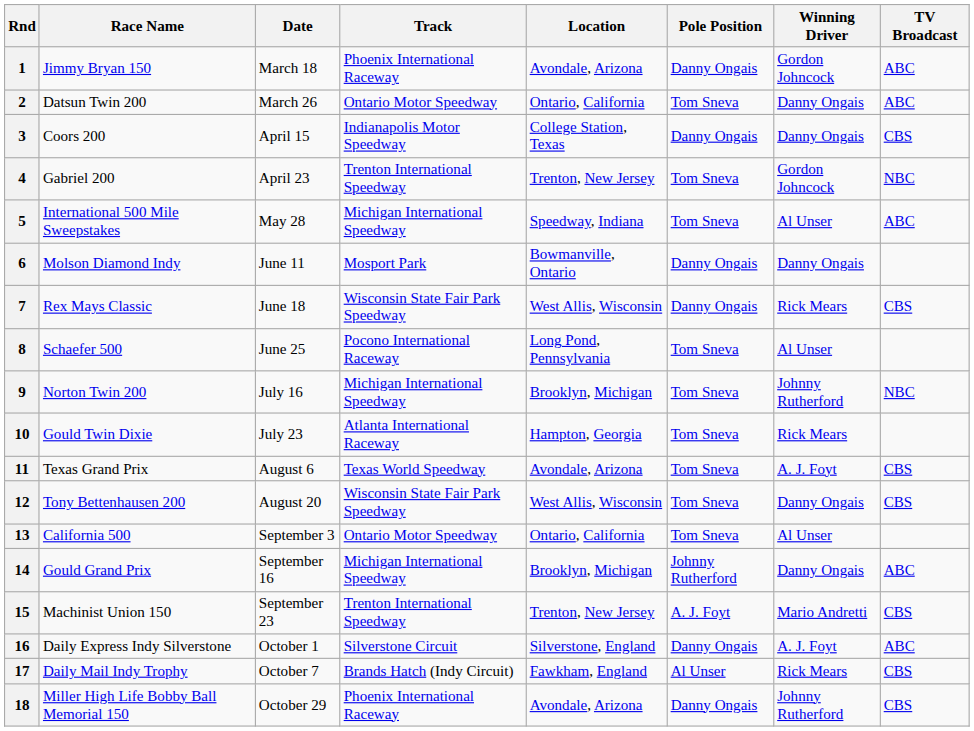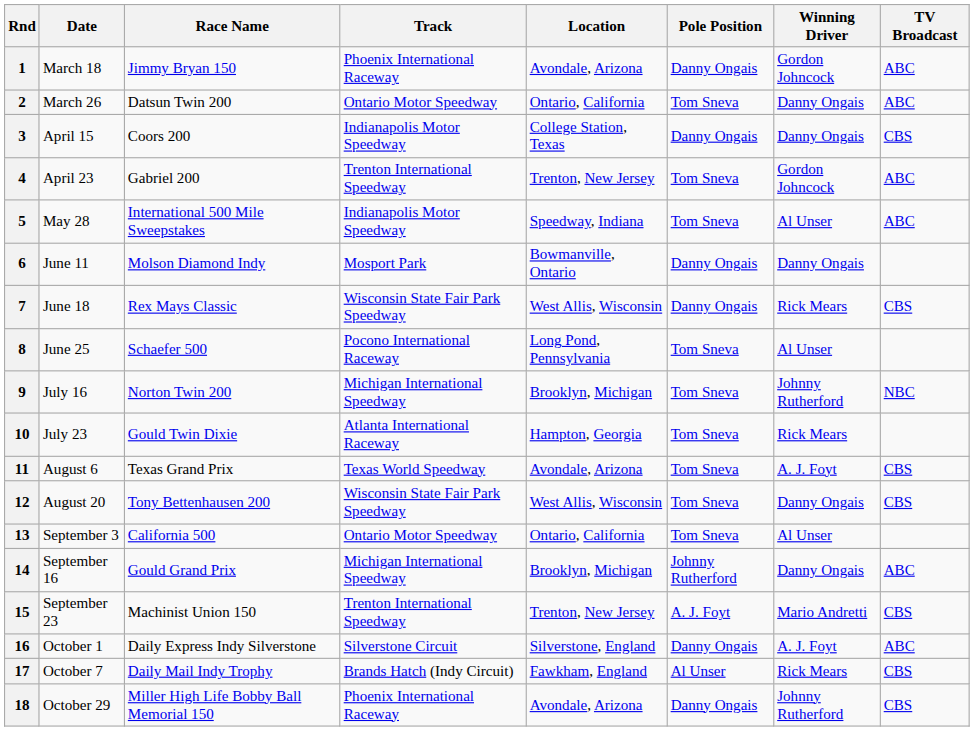 <table class="wikitable" style="font-size:85%">
 <tr>
 <th>Rnd</th>
+<th>Date</th>
 <th>Race Name</th>
-<th>Date</th>
 <th>Track</th>
 <th>Location</th>
 <th>Pole Position</th>
 <th>Winning Driver</th>
 <th>TV Broadcast</th>
 </tr>
 <tr>
 <th>1</th>
+<td>March 18</td>
 <td> <a href='#'>Jimmy Bryan 150</a></td>
-<td>March 18</td>
 <td> <a href='#'>Phoenix International Raceway</a></td>
 <td><a href='#'>Avondale</a>, <a href='#'>Arizona</a></td>
 <td> <a href='#'>Danny Ongais</a></td>
 <td> <a href='#'>Gordon Johncock</a></td>
 <td><a href='#'>ABC</a></td>
 </tr>
 <tr>
 <th>2</th>
+<td>March 26</td>
 <td> Datsun Twin 200</td>
-<td>March 26</td>
 <td> <a href='#'>Ontario Motor Speedway</a></td>
 <td><a href='#'>Ontario</a>, <a href='#'>California</a></td>
 <td> <a href='#'>Tom Sneva</a></td>
 <td> <a href='#'>Danny Ongais</a></td>
 <td><a href='#'>ABC</a></td>
 </tr>
 <tr>
 <th>3</th>
+<td>April 15</td>
 <td> Coors 200</td>
-<td>April 15</td>
 <td> <a href='#'>Indianapolis Motor Speedway</a></td>
 <td><a href='#'>College Station</a>, <a href='#'>Texas</a></td>
 <td> <a href='#'>Danny Ongais</a></td>
 <td> <a href='#'>Danny Ongais</a></td>
 <td><a href='#'>CBS</a></td>
 </tr>
 <tr>
 <th>4</th>
+<td>April 23</td>
 <td> Gabriel 200</td>
-<td>April 23</td>
 <td> <a href='#'>Trenton International Speedway</a></td>
 <td><a href='#'>Trenton</a>, <a href='#'>New Jersey</a></td>
 <td> <a href='#'>Tom Sneva</a></td>
 <td> <a href='#'>Gordon Johncock</a></td>
-<td><a href='#'>NBC</a></td>
+<td><a href='#'>ABC</a></td>
 </tr>
 <tr>
 <th>5</th>
+<td>May 28</td>
 <td> <a href='#'>International 500 Mile Sweepstakes</a></td>
-<td>May 28</td>
-<td> <a href='#'>Michigan International Speedway</a></td>
+<td> <a href='#'>Indianapolis Motor Speedway</a></td>
 <td><a href='#'>Speedway</a>, <a href='#'>Indiana</a></td>
 <td> <a href='#'>Tom Sneva</a></td>
 <td> <a href='#'>Al Unser</a></td>
 <td><a href='#'>ABC</a></td>
 </tr>
 <tr>
 <th>6</th>
+<td>June 11</td>
 <td> <a href='#'>Molson Diamond Indy</a></td>
-<td>June 11</td>
 <td> <a href='#'>Mosport Park</a></td>
 <td><a href='#'>Bowmanville</a>, <a href='#'>Ontario</a></td>
 <td> <a href='#'>Danny Ongais</a></td>
 <td> <a href='#'>Danny Ongais</a></td>
 <td></td>
 </tr>
 <tr>
 <th>7</th>
+<td>June 18</td>
 <td> <a href='#'>Rex Mays Classic</a></td>
-<td>June 18</td>
 <td> <a href='#'>Wisconsin State Fair Park Speedway</a></td>
 <td><a href='#'>West Allis</a>, <a href='#'>Wisconsin</a></td>
 <td> <a href='#'>Danny Ongais</a></td>
 <td> <a href='#'>Rick Mears</a></td>
 <td><a href='#'>CBS</a></td>
 </tr>
 <tr>
 <th>8</th>
+<td>June 25</td>
 <td> <a href='#'>Schaefer 500</a></td>
-<td>June 25</td>
 <td> <a href='#'>Pocono International Raceway</a></td>
 <td><a href='#'>Long Pond</a>, <a href='#'>Pennsylvania</a></td>
 <td> <a href='#'>Tom Sneva</a></td>
 <td> <a href='#'>Al Unser</a></td>
 <td></td>
 </tr>
 <tr>
 <th>9</th>
+<td>July 16</td>
 <td> <a href='#'>Norton Twin 200</a></td>
-<td>July 16</td>
 <td> <a href='#'>Michigan International Speedway</a></td>
 <td><a href='#'>Brooklyn</a>, <a href='#'>Michigan</a></td>
 <td> <a href='#'>Tom Sneva</a></td>
 <td> <a href='#'>Johnny Rutherford</a></td>
 <td><a href='#'>NBC</a></td>
 </tr>
 <tr>
 <th>10</th>
+<td>July 23</td>
 <td> <a href='#'>Gould Twin Dixie</a></td>
-<td>July 23</td>
 <td> <a href='#'>Atlanta International Raceway</a></td>
 <td><a href='#'>Hampton</a>, <a href='#'>Georgia</a></td>
 <td> <a href='#'>Tom Sneva</a></td>
 <td> <a href='#'>Rick Mears</a></td>
 <td></td>
 </tr>
 <tr>
 <th>11</th>
+<td>August 6</td>
 <td> Texas Grand Prix</td>
-<td>August 6</td>
 <td> <a href='#'>Texas World Speedway</a></td>
 <td><a href='#'>Avondale</a>, <a href='#'>Arizona</a></td>
 <td> <a href='#'>Tom Sneva</a></td>
 <td> <a href='#'>A. J. Foyt</a></td>
 <td><a href='#'>CBS</a></td>
 </tr>
 <tr>
 <th>12</th>
+<td>August 20</td>
 <td> <a href='#'>Tony Bettenhausen 200</a></td>
-<td>August 20</td>
 <td> <a href='#'>Wisconsin State Fair Park Speedway</a></td>
 <td><a href='#'>West Allis</a>, <a href='#'>Wisconsin</a></td>
 <td> <a href='#'>Tom Sneva</a></td>
 <td> <a href='#'>Danny Ongais</a></td>
 <td><a href='#'>CBS</a></td>
 </tr>
 <tr>
 <th>13</th>
+<td>September 3</td>
 <td> <a href='#'>California 500</a></td>
-<td>September 3</td>
 <td> <a href='#'>Ontario Motor Speedway</a></td>
 <td><a href='#'>Ontario</a>, <a href='#'>California</a></td>
 <td> <a href='#'>Tom Sneva</a></td>
 <td> <a href='#'>Al Unser</a></td>
 <td></td>
 </tr>
 <tr>
 <th>14</th>
+<td>September 16</td>
 <td> <a href='#'>Gould Grand Prix</a></td>
-<td>September 16</td>
 <td> <a href='#'>Michigan International Speedway</a></td>
 <td><a href='#'>Brooklyn</a>, <a href='#'>Michigan</a></td>
 <td> <a href='#'>Johnny Rutherford</a></td>
 <td> <a href='#'>Danny Ongais</a></td>
 <td><a href='#'>ABC</a></td>
 </tr>
 <tr>
 <th>15</th>
+<td>September 23</td>
 <td> Machinist Union 150</td>
-<td>September 23</td>
 <td> <a href='#'>Trenton International Speedway</a></td>
 <td><a href='#'>Trenton</a>, <a href='#'>New Jersey</a></td>
 <td> <a href='#'>A. J. Foyt</a></td>
 <td> <a href='#'>Mario Andretti</a></td>
 <td><a href='#'>CBS</a></td>
 </tr>
 <tr>
 <th>16</th>
+<td>October 1</td>
 <td> Daily Express Indy Silverstone</td>
-<td>October 1</td>
 <td> <a href='#'>Silverstone Circuit</a></td>
 <td><a href='#'>Silverstone</a>, <a href='#'>England</a></td>
 <td> <a href='#'>Danny Ongais</a></td>
 <td> <a href='#'>A. J. Foyt</a></td>
 <td><a href='#'>ABC</a></td>
 </tr>
 <tr>
 <th>17</th>
+<td>October 7</td>
 <td> <a href='#'>Daily Mail Indy Trophy</a></td>
-<td>October 7</td>
 <td> <a href='#'>Brands Hatch</a> (Indy Circuit)</td>
 <td><a href='#'>Fawkham</a>, <a href='#'>England</a></td>
 <td> <a href='#'>Al Unser</a></td>
 <td> <a href='#'>Rick Mears</a></td>
 <td><a href='#'>CBS</a></td>
 </tr>
 <tr>
 <th>18</th>
+<td>October 29</td>
 <td> <a href='#'>Miller High Life Bobby Ball Memorial 150</a></td>
-<td>October 29</td>
 <td> <a href='#'>Phoenix International Raceway</a></td>
 <td><a href='#'>Avondale</a>, <a href='#'>Arizona</a></td>
 <td> <a href='#'>Danny Ongais</a></td>
 <td> <a href='#'>Johnny Rutherford</a></td>
 <td><a href='#'>CBS</a></td>
 </tr>
 </table>
